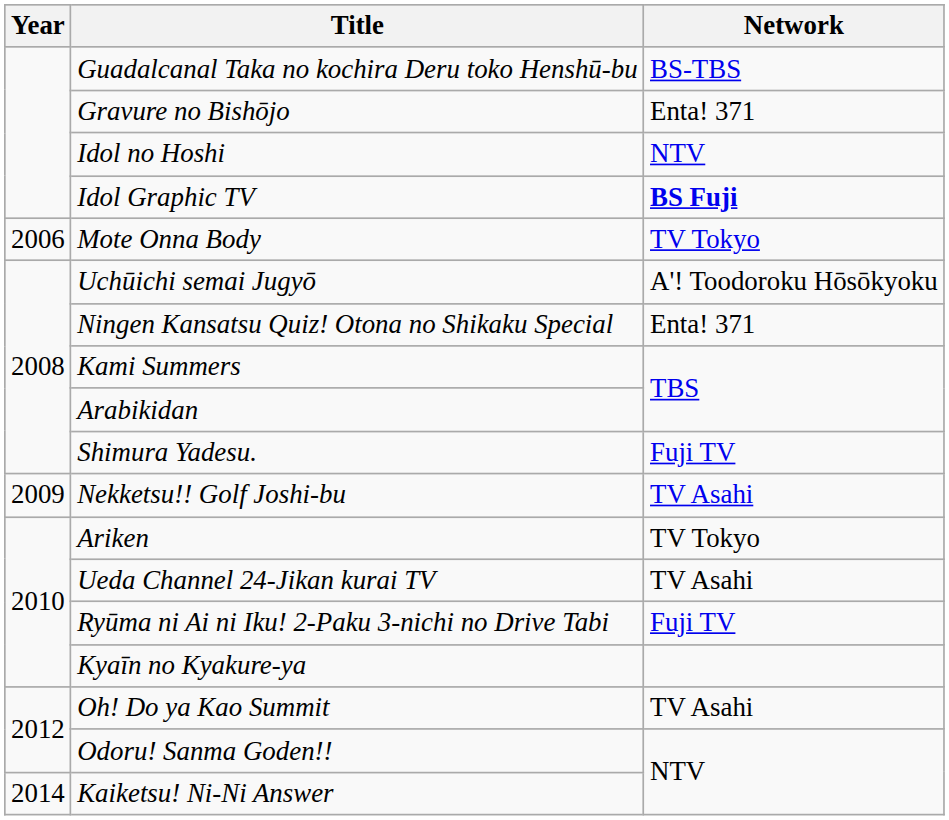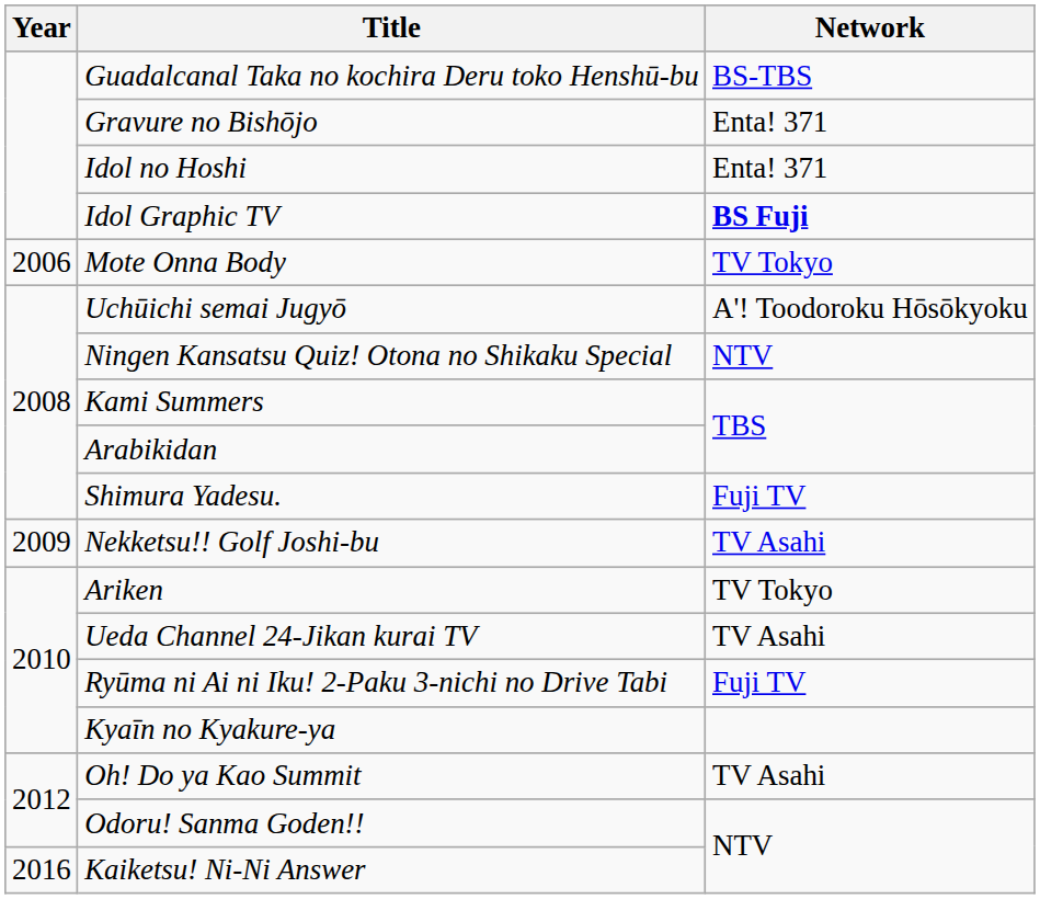 <table class="wikitable">
 <tr>
 <th>Year</th>
 <th>Title</th>
 <th>Network</th>
 </tr>
 <tr>
 <td rowspan="4"></td>
 <td><em>Guadalcanal Taka no kochira Deru toko Henshū-bu</em></td>
 <td><a href='#'>BS-TBS</a></td>
 </tr>
 <tr>
 <td><em>Gravure no Bishōjo</em></td>
 <td>Enta! 371</td>
 </tr>
 <tr>
 <td><em>Idol no Hoshi</em></td>
-<td><a href='#'>NTV</a></td>
+<td>Enta! 371</td>
 </tr>
 <tr>
 <td><em>Idol Graphic TV</em></td>
 <td><strong><a href='#'>BS Fuji</a></strong></td>
 </tr>
 <tr>
 <td>2006</td>
 <td><em>Mote Onna Body</em></td>
 <td><a href='#'>TV Tokyo</a></td>
 </tr>
 <tr>
 <td rowspan="5">2008</td>
 <td><em>Uchūichi semai Jugyō</em></td>
 <td>A'! Toodoroku Hōsōkyoku</td>
 </tr>
 <tr>
 <td><em>Ningen Kansatsu Quiz! Otona no Shikaku Special</em></td>
-<td>Enta! 371</td>
+<td><a href='#'>NTV</a></td>
 </tr>
 <tr>
 <td><em>Kami Summers</em></td>
 <td rowspan="2"><a href='#'>TBS</a></td>
 </tr>
 <tr>
 <td><em>Arabikidan</em></td>
 </tr>
 <tr>
 <td><em>Shimura Yadesu.</em></td>
 <td><a href='#'>Fuji TV</a></td>
 </tr>
 <tr>
 <td>2009</td>
 <td><em>Nekketsu!! Golf Joshi-bu</em></td>
 <td><a href='#'>TV Asahi</a></td>
 </tr>
 <tr>
 <td rowspan="4">2010</td>
 <td><em>Ariken</em></td>
 <td>TV Tokyo</td>
 </tr>
 <tr>
 <td><em>Ueda Channel 24-Jikan kurai TV</em></td>
 <td>TV Asahi</td>
 </tr>
 <tr>
 <td><em>Ryūma ni Ai ni Iku! 2-Paku 3-nichi no Drive Tabi</em></td>
 <td><a href='#'>Fuji TV</a></td>
 </tr>
 <tr>
 <td><em>Kyaīn no Kyakure-ya</em></td>
 <td></td>
 </tr>
 <tr>
 <td rowspan="2">2012</td>
 <td><em>Oh! Do ya Kao Summit</em></td>
 <td>TV Asahi</td>
 </tr>
 <tr>
 <td><em>Odoru! Sanma Goden!!</em></td>
 <td rowspan="2">NTV</td>
 </tr>
 <tr>
-<td>2014</td>
+<td>2016</td>
 <td><em>Kaiketsu! Ni-Ni Answer</em></td>
 </tr>
 </table>
